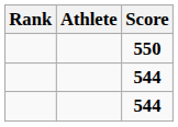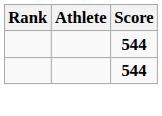 <table class=wikitable style="text-align:center;">
 <tr>
 <th>Rank</th>
 <th>Athlete</th>
 <th>Score</th>
-</tr>
-<tr>
-<td></td>
-<td align=left></td>
-<td><strong>550</strong></td>
 </tr>
 <tr>
 <td></td>
 <td align=left></td>
 <td><strong>544</strong></td>
 </tr>
 <tr>
 <td></td>
 <td align=left></td>
 <td><strong>544</strong></td>
 </tr>
 </table>
